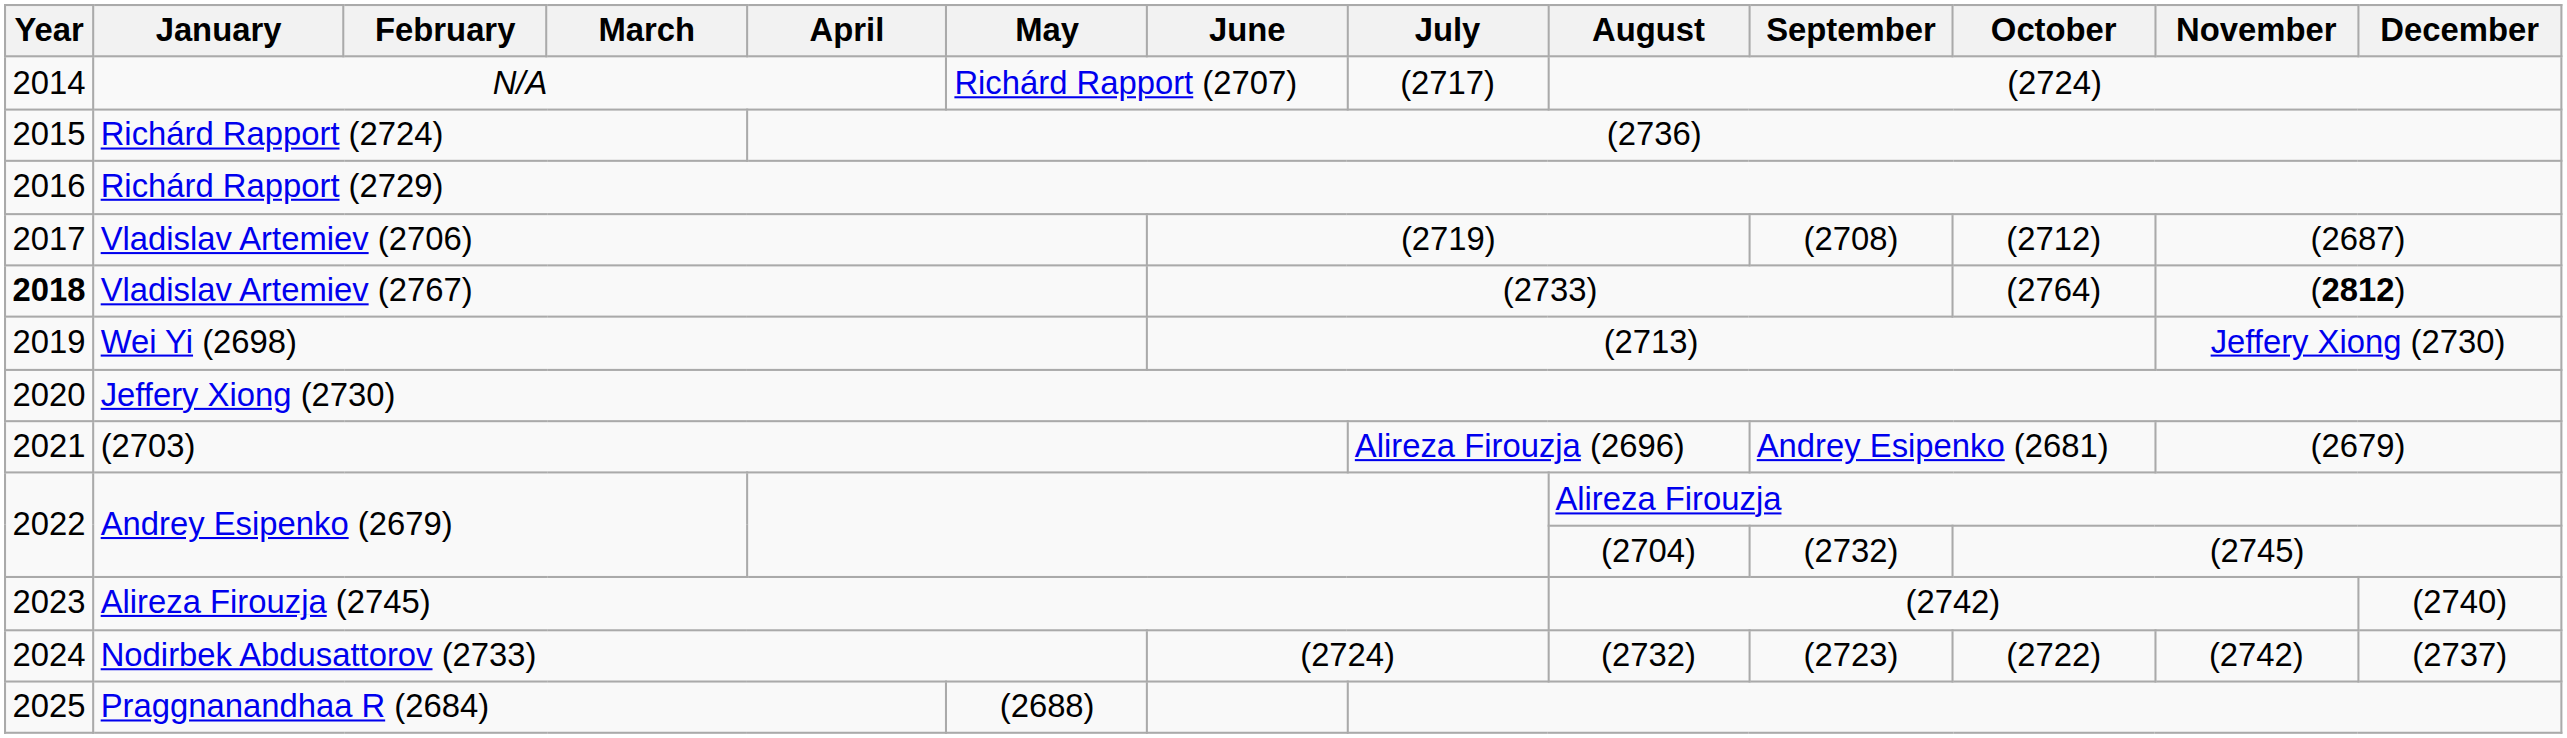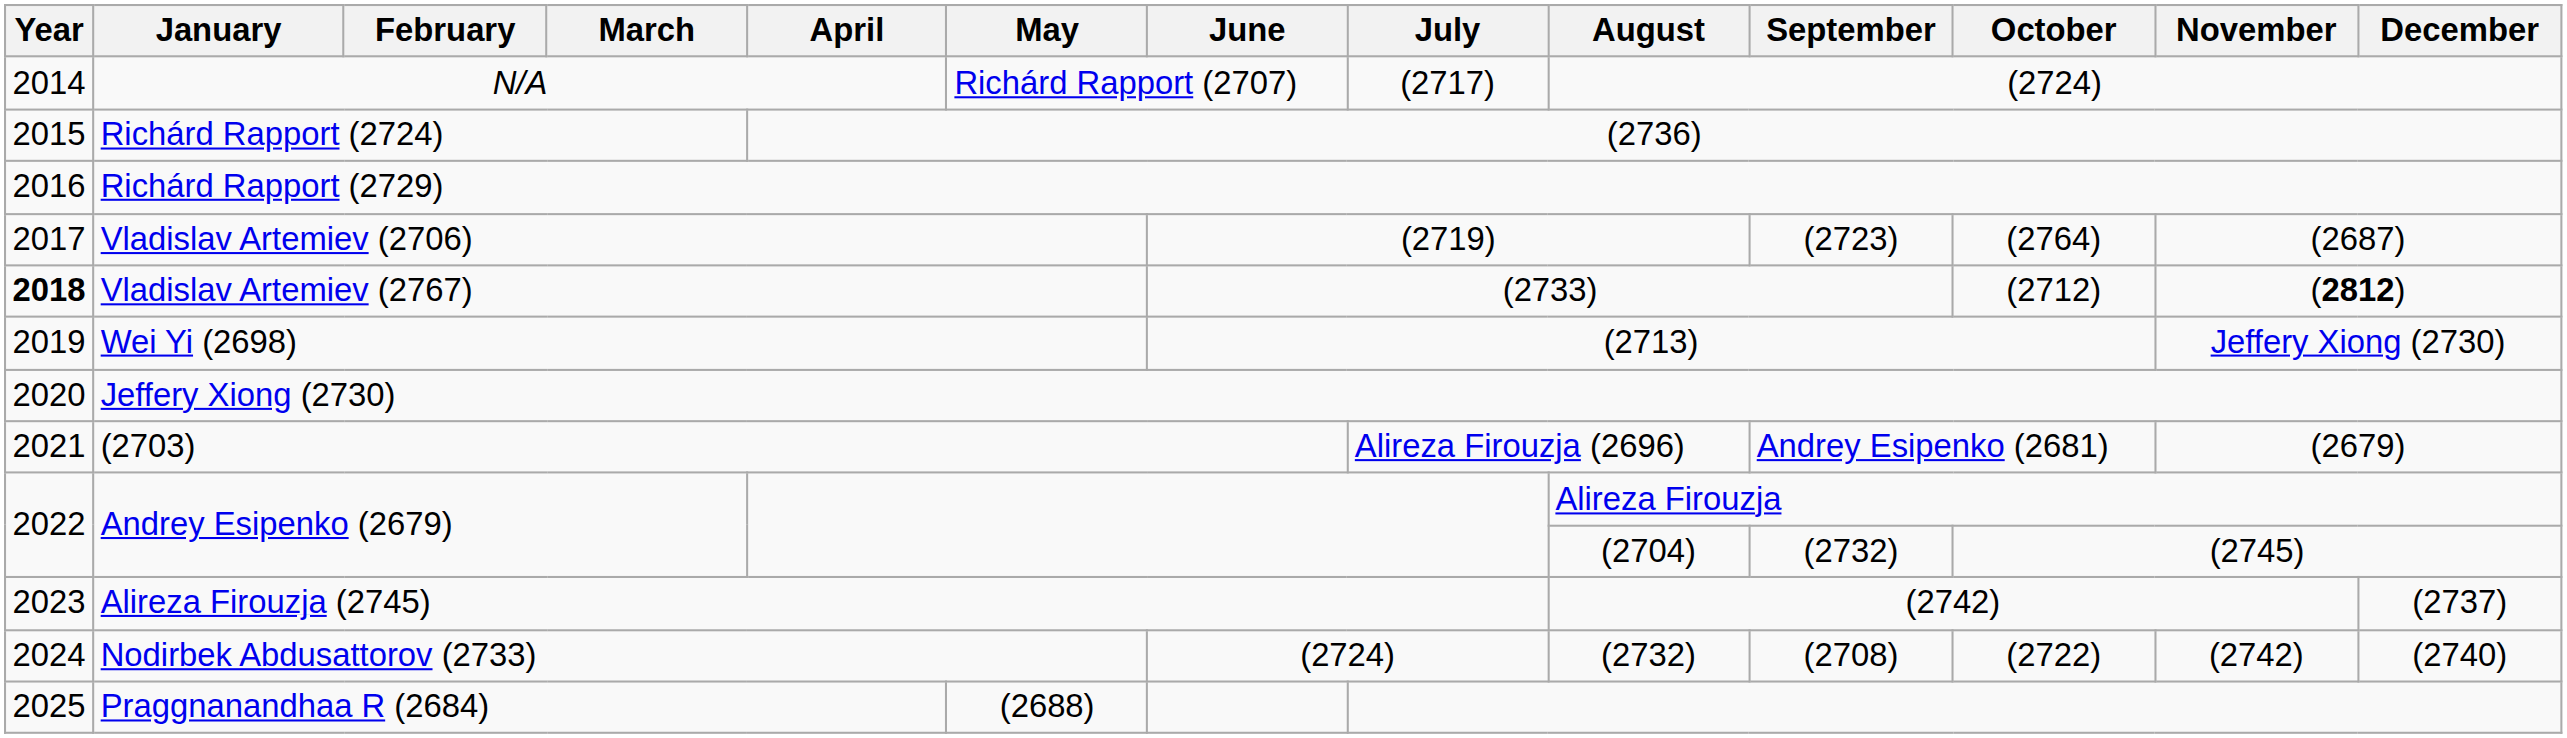 <table class="wikitable center" style="text-align:center">
 <tr>
 <th>Year</th>
 <th style="width:10%">January</th>
 <th style="width:8%">February</th>
 <th style="width:8%">March</th>
 <th style="width:8%">April</th>
 <th style="width:8%">May</th>
 <th style="width:8%">June</th>
 <th style="width:8%">July</th>
 <th style="width:8%">August</th>
 <th style="width:8%">September</th>
 <th style="width:8%">October</th>
 <th style="width:8%">November</th>
 <th style="width:8%">December</th>
 </tr>
 <tr>
 <td>2014</td>
 <td colspan=4><em>N/A</em></td>
 <td colspan=2 align=left> <a href='#'>Richárd Rapport</a> (2707)</td>
 <td>(2717)</td>
 <td colspan=5>(2724)</td>
 </tr>
 <tr>
 <td>2015</td>
 <td colspan=3 align=left> <a href='#'>Richárd Rapport</a> (2724)</td>
 <td colspan=9>(2736)</td>
 </tr>
 <tr>
 <td>2016</td>
 <td colspan=12 align=left> <a href='#'>Richárd Rapport</a> (2729)</td>
 </tr>
 <tr>
 <td>2017</td>
 <td colspan=5 align=left> <a href='#'>Vladislav Artemiev</a> (2706)</td>
 <td colspan=3>(2719)</td>
-<td>(2708)</td>
-<td>(2712)</td>
+<td>(2723)</td>
+<td>(2764)</td>
 <td colspan=2>(2687)</td>
 </tr>
 <tr>
 <td><strong>2018</strong></td>
 <td colspan=5 align=left> <a href='#'>Vladislav Artemiev</a> (2767)</td>
 <td colspan=4>(2733)</td>
-<td>(2764)</td>
+<td>(2712)</td>
 <td colspan=2>(<strong>2812</strong>)</td>
 </tr>
 <tr>
 <td>2019</td>
 <td colspan=5 align=left> <a href='#'>Wei Yi</a> (2698)</td>
 <td colspan=5>(2713)</td>
 <td colspan=2> <a href='#'>Jeffery Xiong</a> (2730)</td>
 </tr>
 <tr>
 <td>2020</td>
 <td colspan=12 align=left> <a href='#'>Jeffery Xiong</a> (2730)</td>
 </tr>
 <tr>
 <td>2021</td>
 <td colspan=6 align=left> (2703)</td>
 <td colspan=2 align=left> <a href='#'>Alireza Firouzja</a> (2696)</td>
 <td colspan=2 align=left> <a href='#'>Andrey Esipenko</a> (2681)</td>
 <td colspan=2>(2679)</td>
 </tr>
 <tr>
 <td rowspan=2>2022</td>
 <td colspan=3 align=left rowspan=2> <a href='#'>Andrey Esipenko</a> (2679)</td>
 <td colspan=4 align=left rowspan=2></td>
 <td colspan=6 align=left> <a href='#'>Alireza Firouzja</a></td>
 </tr>
 <tr>
 <td>(2704)</td>
 <td>(2732)</td>
 <td colspan=4>(2745)</td>
 </tr>
 <tr>
 <td>2023</td>
 <td colspan=7 align=left> <a href='#'>Alireza Firouzja</a> (2745)</td>
 <td colspan=4>(2742)</td>
-<td>(2740)</td>
+<td>(2737)</td>
 </tr>
 <tr>
 <td>2024</td>
 <td colspan=5 align=left> <a href='#'>Nodirbek Abdusattorov</a> (2733)</td>
 <td colspan=2>(2724)</td>
 <td>(2732)</td>
-<td>(2723)</td>
+<td>(2708)</td>
 <td>(2722)</td>
 <td>(2742)</td>
-<td>(2737)</td>
+<td>(2740)</td>
 </tr>
 <tr>
 <td>2025</td>
 <td colspan=4 align=left> <a href='#'>Praggnanandhaa R</a> (2684)</td>
 <td>(2688)</td>
 <td></td>
 </tr>
 </table>
